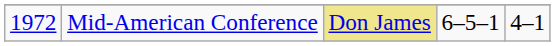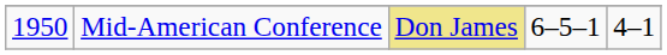 <table class="wikitable">
 <tr>
 </tr>
 <tr align="center">
-<td><a href='#'>1972</a></td>
+<td><a href='#'>1950</a></td>
 <td><a href='#'>Mid-American Conference</a></td>
 <td style="background: khaki;"><a href='#'>Don James</a></td>
 <td>6–5–1</td>
 <td>4–1</td>
 </tr>
 </table>
